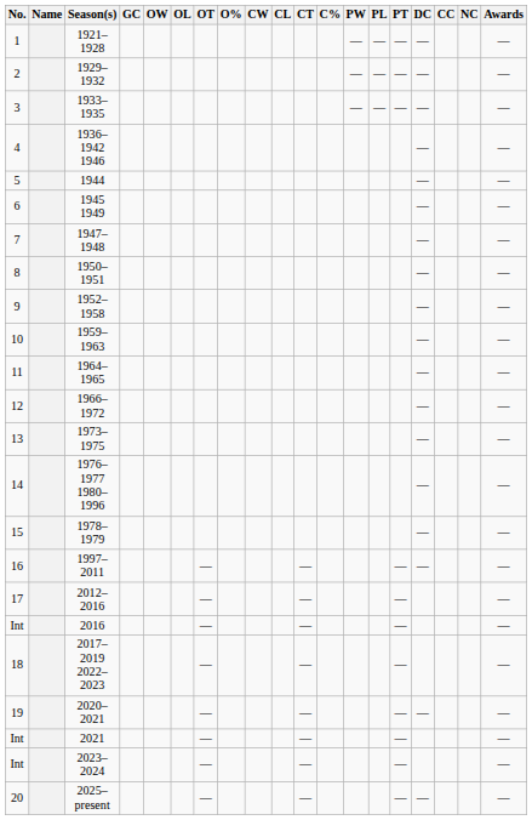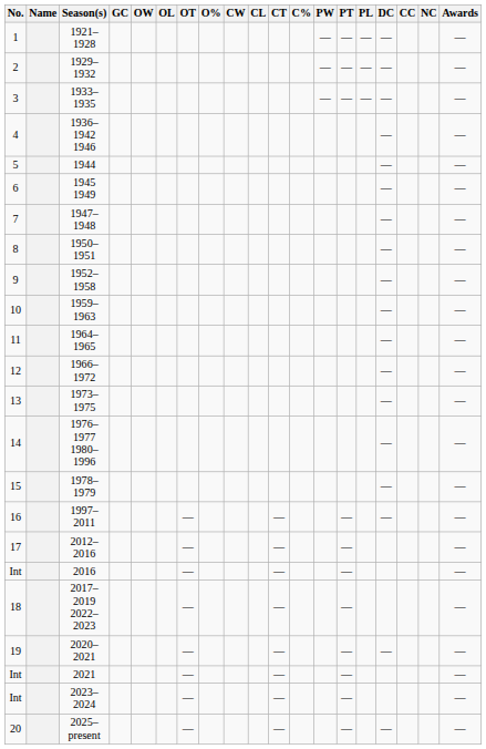 <table class="wikitable sortable" style="text-align:center">
 <tr>
 <th scope="col" class="unsortable">No.</th>
 <th scope="col">Name</th>
 <th scope="col">Season(s)</th>
 <th scope="col">GC</th>
 <th scope="col">OW</th>
 <th scope="col">OL</th>
 <th scope="col">OT</th>
 <th scope="col">O%</th>
 <th scope="col">CW</th>
 <th scope="col">CL</th>
 <th scope="col">CT</th>
 <th scope="col">C%</th>
 <th scope="col">PW</th>
+<th scope="col">PT</th>
 <th scope="col">PL</th>
-<th scope="col">PT</th>
 <th scope="col">DC</th>
 <th scope="col">CC</th>
 <th scope="col">NC</th>
 <th scope="col" class="unsortable">Awards</th>
 </tr>
 <tr>
 <td>1</td>
 <th scope="row"></th>
 <td>1921–1928</td>
 <td></td>
 <td></td>
 <td></td>
 <td></td>
 <td></td>
 <td></td>
 <td></td>
 <td></td>
 <td></td>
 <td>—</td>
 <td>—</td>
 <td>—</td>
 <td>—</td>
 <td></td>
 <td></td>
 <td>—</td>
 </tr>
 <tr>
 <td>2</td>
 <th scope="row"></th>
 <td>1929–1932</td>
 <td></td>
 <td></td>
 <td></td>
 <td></td>
 <td></td>
 <td></td>
 <td></td>
 <td></td>
 <td></td>
 <td>—</td>
 <td>—</td>
 <td>—</td>
 <td>—</td>
 <td></td>
 <td></td>
 <td>—</td>
 </tr>
 <tr>
 <td>3</td>
 <th scope="row"></th>
 <td>1933–1935</td>
 <td></td>
 <td></td>
 <td></td>
 <td></td>
 <td></td>
 <td></td>
 <td></td>
 <td></td>
 <td></td>
 <td>—</td>
 <td>—</td>
 <td>—</td>
 <td>—</td>
 <td></td>
 <td></td>
 <td>—</td>
 </tr>
 <tr>
 <td>4</td>
 <th scope="row"></th>
 <td>1936–1942<br>1946</td>
 <td></td>
 <td></td>
 <td></td>
 <td></td>
 <td></td>
 <td></td>
 <td></td>
 <td></td>
 <td></td>
 <td></td>
 <td></td>
 <td></td>
 <td>—</td>
 <td></td>
 <td></td>
 <td>—</td>
 </tr>
 <tr>
 <td>5</td>
 <th scope="row"></th>
 <td>1944</td>
 <td></td>
 <td></td>
 <td></td>
 <td></td>
 <td></td>
 <td></td>
 <td></td>
 <td></td>
 <td></td>
 <td></td>
 <td></td>
 <td></td>
 <td>—</td>
 <td></td>
 <td></td>
 <td>—</td>
 </tr>
 <tr>
 <td>6</td>
 <th scope="row"></th>
 <td>1945<br>1949</td>
 <td></td>
 <td></td>
 <td></td>
 <td></td>
 <td></td>
 <td></td>
 <td></td>
 <td></td>
 <td></td>
 <td></td>
 <td></td>
 <td></td>
 <td>—</td>
 <td></td>
 <td></td>
 <td>—</td>
 </tr>
 <tr>
 <td>7</td>
 <th scope="row"></th>
 <td>1947–1948</td>
 <td></td>
 <td></td>
 <td></td>
 <td></td>
 <td></td>
 <td></td>
 <td></td>
 <td></td>
 <td></td>
 <td></td>
 <td></td>
 <td></td>
 <td>—</td>
 <td></td>
 <td></td>
 <td>—</td>
 </tr>
 <tr>
 <td>8</td>
 <th scope="row"></th>
 <td>1950–1951</td>
 <td></td>
 <td></td>
 <td></td>
 <td></td>
 <td></td>
 <td></td>
 <td></td>
 <td></td>
 <td></td>
 <td></td>
 <td></td>
 <td></td>
 <td>—</td>
 <td></td>
 <td></td>
 <td>—</td>
 </tr>
 <tr>
 <td>9</td>
 <th scope="row"></th>
 <td>1952–1958</td>
 <td></td>
 <td></td>
 <td></td>
 <td></td>
 <td></td>
 <td></td>
 <td></td>
 <td></td>
 <td></td>
 <td></td>
 <td></td>
 <td></td>
 <td>—</td>
 <td></td>
 <td></td>
 <td>—</td>
 </tr>
 <tr>
 <td>10</td>
 <th scope="row"></th>
 <td>1959–1963</td>
 <td></td>
 <td></td>
 <td></td>
 <td></td>
 <td></td>
 <td></td>
 <td></td>
 <td></td>
 <td></td>
 <td></td>
 <td></td>
 <td></td>
 <td>—</td>
 <td></td>
 <td></td>
 <td>—</td>
 </tr>
 <tr>
 <td>11</td>
 <th scope="row"></th>
 <td>1964–1965</td>
 <td></td>
 <td></td>
 <td></td>
 <td></td>
 <td></td>
 <td></td>
 <td></td>
 <td></td>
 <td></td>
 <td></td>
 <td></td>
 <td></td>
 <td>—</td>
 <td></td>
 <td></td>
 <td>—</td>
 </tr>
 <tr>
 <td>12</td>
 <th scope="row"></th>
 <td>1966–1972</td>
 <td></td>
 <td></td>
 <td></td>
 <td></td>
 <td></td>
 <td></td>
 <td></td>
 <td></td>
 <td></td>
 <td></td>
 <td></td>
 <td></td>
 <td>—</td>
 <td></td>
 <td></td>
 <td>—</td>
 </tr>
 <tr>
 <td>13</td>
 <th scope="row"></th>
 <td>1973–1975</td>
 <td></td>
 <td></td>
 <td></td>
 <td></td>
 <td></td>
 <td></td>
 <td></td>
 <td></td>
 <td></td>
 <td></td>
 <td></td>
 <td></td>
 <td>—</td>
 <td></td>
 <td></td>
 <td>—</td>
 </tr>
 <tr>
 <td>14</td>
 <th scope="row"></th>
 <td>1976–1977<br>1980–1996</td>
 <td></td>
 <td></td>
 <td></td>
 <td></td>
 <td></td>
 <td></td>
 <td></td>
 <td></td>
 <td></td>
 <td></td>
 <td></td>
 <td></td>
 <td>—</td>
 <td></td>
 <td></td>
 <td>—</td>
 </tr>
 <tr>
 <td>15</td>
 <th scope="row"></th>
 <td>1978–1979</td>
 <td></td>
 <td></td>
 <td></td>
 <td></td>
 <td></td>
 <td></td>
 <td></td>
 <td></td>
 <td></td>
 <td></td>
 <td></td>
 <td></td>
 <td>—</td>
 <td></td>
 <td></td>
 <td>—</td>
 </tr>
 <tr>
 <td>16</td>
 <th scope="row"></th>
 <td>1997–2011</td>
 <td></td>
 <td></td>
 <td></td>
 <td>—</td>
 <td></td>
 <td></td>
 <td></td>
 <td>—</td>
 <td></td>
 <td></td>
+<td>—</td>
 <td></td>
-<td>—</td>
 <td>—</td>
 <td></td>
 <td></td>
 <td>—</td>
 </tr>
 <tr>
 <td>17</td>
 <th scope="row"></th>
 <td>2012–2016</td>
 <td></td>
 <td></td>
 <td></td>
 <td>—</td>
 <td></td>
 <td></td>
 <td></td>
 <td>—</td>
 <td></td>
 <td></td>
+<td>—</td>
 <td></td>
-<td>—</td>
 <td></td>
 <td></td>
 <td></td>
 <td>—</td>
 </tr>
 <tr>
 <td>Int</td>
 <th scope="row"><br></th>
 <td>2016</td>
 <td></td>
 <td></td>
 <td></td>
 <td>—</td>
 <td></td>
 <td></td>
 <td></td>
 <td>—</td>
 <td></td>
 <td></td>
+<td>—</td>
 <td></td>
-<td>—</td>
 <td></td>
 <td></td>
 <td></td>
 <td>—</td>
 </tr>
 <tr>
 <td>18</td>
 <th scope="row"></th>
 <td>2017–2019<br>2022–2023</td>
 <td></td>
 <td></td>
 <td></td>
 <td>—</td>
 <td></td>
 <td></td>
 <td></td>
 <td>—</td>
 <td></td>
 <td></td>
+<td>—</td>
 <td></td>
-<td>—</td>
 <td></td>
 <td></td>
 <td></td>
 <td>—</td>
 </tr>
 <tr>
 <td>19</td>
 <th scope="row"></th>
 <td>2020–2021</td>
 <td></td>
 <td></td>
 <td></td>
 <td>—</td>
 <td></td>
 <td></td>
 <td></td>
 <td>—</td>
 <td></td>
 <td></td>
+<td>—</td>
 <td></td>
-<td>—</td>
 <td>—</td>
 <td></td>
 <td></td>
 <td>—</td>
 </tr>
 <tr>
 <td>Int</td>
 <th scope="row"><br></th>
 <td>2021</td>
 <td></td>
 <td></td>
 <td></td>
 <td>—</td>
 <td></td>
 <td></td>
 <td></td>
 <td>—</td>
 <td></td>
 <td></td>
+<td>—</td>
 <td></td>
-<td>—</td>
 <td></td>
 <td></td>
 <td></td>
 <td>—</td>
 </tr>
 <tr>
 <td>Int</td>
 <th scope="row"><br></th>
 <td>2023–2024</td>
 <td></td>
 <td></td>
 <td></td>
 <td>—</td>
 <td></td>
 <td></td>
 <td></td>
 <td>—</td>
 <td></td>
 <td></td>
+<td>—</td>
 <td></td>
-<td>—</td>
 <td></td>
 <td></td>
 <td></td>
 <td>—</td>
 </tr>
 <tr>
 <td>20</td>
 <th scope="row"></th>
 <td>2025–present</td>
 <td></td>
 <td></td>
 <td></td>
 <td>—</td>
 <td {{nts></td>
 <td></td>
 <td></td>
 <td>—</td>
 <td {{nts></td>
 <td></td>
+<td>—</td>
 <td></td>
-<td>—</td>
 <td>—</td>
 <td></td>
 <td></td>
 <td>—</td>
 </tr>
 </table>
